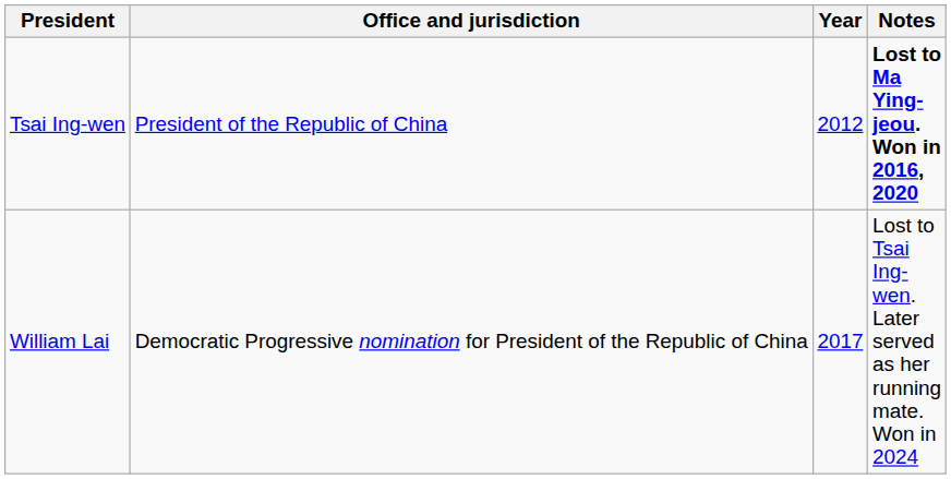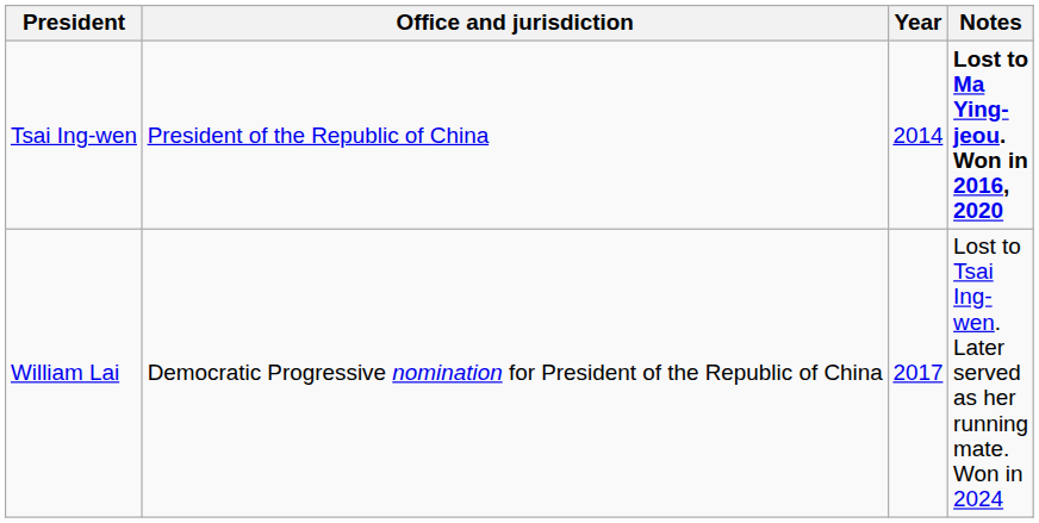 <table class=wikitable>
 <tr>
 <th>President</th>
 <th>Office and jurisdiction</th>
 <th>Year</th>
 <th>Notes</th>
 </tr>
 <tr>
 <td nowrap><a href='#'>Tsai Ing-wen</a></td>
 <td nowrap><a href='#'>President of the Republic of China</a></td>
-<td><a href='#'>2012</a></td>
+<td><a href='#'>2014</a></td>
 <td><strong>Lost to <a href='#'>Ma Ying-jeou</a>. Won in <a href='#'>2016</a>, <a href='#'>2020</a></strong></td>
 </tr>
 <tr>
 <td nowrap><a href='#'>William Lai</a></td>
 <td nowrap>Democratic Progressive <em><a href='#'>nomination</a></em> for President of the Republic of China</td>
 <td><a href='#'>2017</a></td>
 <td>Lost to <a href='#'>Tsai Ing-wen</a>. Later served as her running mate. Won in <a href='#'>2024</a></td>
 </tr>
 </table>
